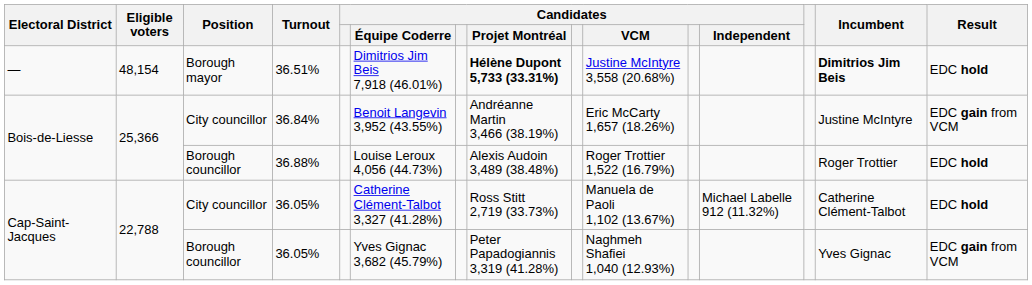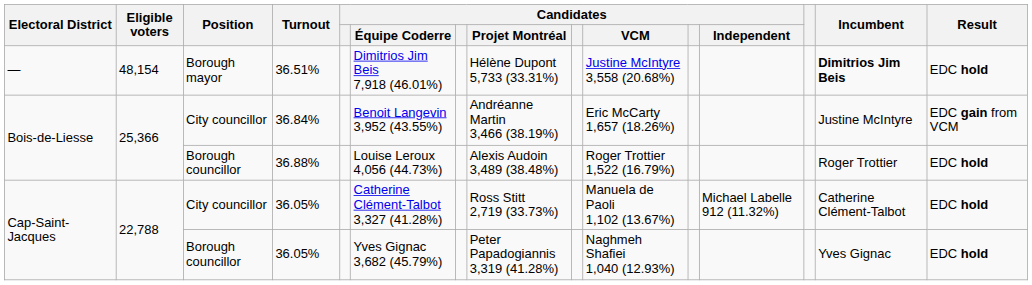 <table class="wikitable" width="100%">
 <tr>
 <th width=10% rowspan=2>Electoral District</th>
 <th width=6% rowspan=2>Eligible voters</th>
 <th width=8% rowspan=2>Position</th>
 <th width=6% rowspan=2>Turnout</th>
 <th colspan=8>Candidates</th>
 <th width=1% rowspan=2> </th>
 <th width=10% rowspan=2>Incumbent</th>
 <th width=9% rowspan=2>Result</th>
 </tr>
 <tr>
 <th width=1% > </th>
 <th width=9.4% >Équipe Coderre</th>
 <th width=1% > </th>
 <th width=9.4% ><span>Projet Montréal</span></th>
 <th width=1% > </th>
 <th width=9.4% >VCM</th>
 <th width=1% > </th>
 <th width=9.4% >Independent</th>
 </tr>
 <tr>
 <td>—</td>
 <td>48,154</td>
 <td>Borough mayor</td>
 <td>36.51%</td>
 <td> </td>
 <td><a href='#'>Dimitrios Jim Beis</a> <br> 7,918 (46.01%)</td>
 <td></td>
-<td><strong>Hélène Dupont <br> 5,733 (33.31%)</strong></td>
+<td>Hélène Dupont <br> 5,733 (33.31%)</td>
 <td></td>
 <td><a href='#'>Justine McIntyre</a> <br> 3,558 (20.68%)</td>
 <td></td>
 <td></td>
 <td> </td>
 <td><strong>Dimitrios Jim Beis</strong></td>
 <td>EDC <strong>hold</strong></td>
 </tr>
 <tr>
 <td rowspan=2>Bois-de-Liesse</td>
 <td rowspan=2>25,366</td>
 <td>City councillor</td>
 <td>36.84%</td>
 <td> </td>
 <td><a href='#'>Benoit Langevin</a> <br> 3,952 (43.55%)</td>
 <td></td>
 <td>Andréanne Martin <br> 3,466 (38.19%)</td>
 <td></td>
 <td>Eric McCarty <br> 1,657 (18.26%)</td>
 <td></td>
 <td></td>
 <td> </td>
 <td>Justine McIntyre</td>
 <td>EDC <strong>gain</strong> from VCM</td>
 </tr>
 <tr>
 <td>Borough councillor</td>
 <td>36.88%</td>
 <td> </td>
 <td>Louise Leroux <br> 4,056 (44.73%)</td>
 <td></td>
 <td>Alexis Audoin <br> 3,489 (38.48%)</td>
 <td></td>
 <td>Roger Trottier <br> 1,522 (16.79%)</td>
 <td></td>
 <td></td>
 <td> </td>
 <td>Roger Trottier</td>
 <td>EDC <strong>hold</strong></td>
 </tr>
 <tr>
 <td rowspan=2>Cap-Saint-Jacques</td>
 <td rowspan=2>22,788</td>
 <td>City councillor</td>
 <td>36.05%</td>
 <td> </td>
 <td><a href='#'>Catherine Clément-Talbot</a> <br> 3,327 (41.28%)</td>
 <td></td>
 <td>Ross Stitt <br> 2,719 (33.73%)</td>
 <td></td>
 <td>Manuela de Paoli <br> 1,102 (13.67%)</td>
 <td></td>
 <td>Michael Labelle <br> 912 (11.32%)</td>
 <td> </td>
 <td>Catherine Clément-Talbot</td>
 <td>EDC <strong>hold</strong></td>
 </tr>
 <tr>
 <td>Borough councillor</td>
 <td>36.05%</td>
 <td> </td>
 <td>Yves Gignac <br> 3,682 (45.79%)</td>
 <td></td>
 <td>Peter Papadogiannis <br> 3,319 (41.28%)</td>
 <td></td>
 <td>Naghmeh Shafiei <br> 1,040 (12.93%)</td>
 <td></td>
 <td></td>
 <td> </td>
 <td>Yves Gignac</td>
-<td>EDC <strong>gain</strong> from VCM</td>
+<td>EDC <strong>hold</strong></td>
 </tr>
 </table>
